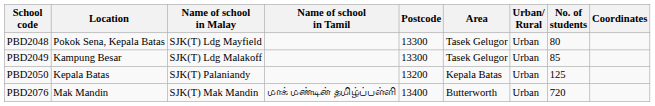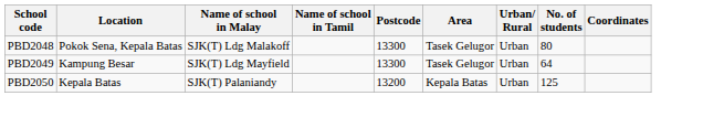 <table class="wikitable sortable">
 <tr>
 <th>School<br>code</th>
 <th>Location</th>
 <th>Name of school<br>in Malay</th>
 <th>Name of school<br>in Tamil</th>
 <th>Postcode</th>
 <th>Area</th>
 <th>Urban/<br>Rural</th>
 <th>No. of<br>students</th>
 <th>Coordinates</th>
 </tr>
 <tr>
 <td>PBD2048</td>
 <td>Pokok Sena, Kepala Batas</td>
-<td>SJK(T) Ldg Mayfield</td>
+<td>SJK(T) Ldg Malakoff</td>
 <td></td>
 <td>13300</td>
 <td>Tasek Gelugor</td>
 <td>Urban</td>
 <td>80</td>
 <td></td>
 </tr>
 <tr>
 <td>PBD2049</td>
 <td>Kampung Besar</td>
-<td>SJK(T) Ldg Malakoff</td>
+<td>SJK(T) Ldg Mayfield</td>
 <td></td>
 <td>13300</td>
 <td>Tasek Gelugor</td>
 <td>Urban</td>
-<td>85</td>
+<td>64</td>
 <td></td>
 </tr>
 <tr>
 <td>PBD2050</td>
 <td>Kepala Batas</td>
 <td>SJK(T) Palaniandy</td>
 <td></td>
 <td>13200</td>
 <td>Kepala Batas</td>
 <td>Urban</td>
 <td>125</td>
 <td></td>
 </tr>
-<tr>
-<td>PBD2076</td>
-<td>Mak Mandin</td>
-<td>SJK(T) Mak Mandin</td>
-<td>மாக் மண்டின் தமிழ்ப்பள்ளி</td>
-<td>13400</td>
-<td>Butterworth</td>
-<td>Urban</td>
-<td>720</td>
-<td></td>
-</tr>
 </table>
